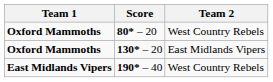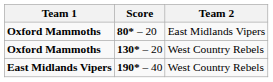 <table class="wikitable">
 <tr>
 <th>Team 1</th>
 <th>Score</th>
 <th>Team 2</th>
 </tr>
 <tr>
 <td><strong>Oxford Mammoths</strong></td>
 <td><strong>80*</strong> – 20</td>
-<td>West Country Rebels</td>
+<td>East Midlands Vipers</td>
 </tr>
 <tr>
 <td><strong>Oxford Mammoths</strong></td>
 <td><strong>130*</strong> – 20</td>
-<td>East Midlands Vipers</td>
+<td>West Country Rebels</td>
 </tr>
 <tr>
 <td><strong>East Midlands Vipers</strong></td>
 <td><strong>190*</strong> – 40</td>
 <td>West Country Rebels</td>
 </tr>
 </table>
